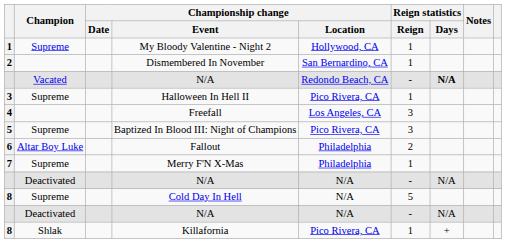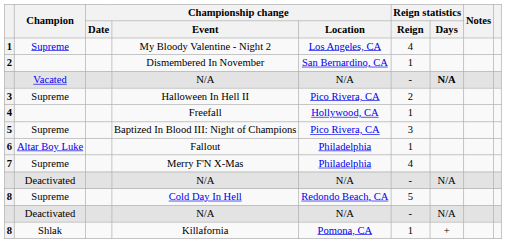 <table class="wikitable sortable" style="text-align: center">
 <tr>
 <th rowspan=2></th>
 <th rowspan=2>Champion</th>
 <th colspan=3>Championship change</th>
 <th colspan=2>Reign statistics</th>
 <th rowspan=2>Notes</th>
 <th rowspan=2></th>
 </tr>
 <tr>
 <th>Date</th>
 <th>Event</th>
 <th>Location</th>
 <th>Reign</th>
 <th>Days</th>
 </tr>
 <tr>
 <th>1</th>
 <td><a href='#'>Supreme</a></td>
 <td></td>
 <td>My Bloody Valentine - Night 2</td>
-<td><a href='#'>Hollywood, CA</a></td>
-<td>1</td>
+<td><a href='#'>Los Angeles, CA</a></td>
+<td>4</td>
 <td></td>
 <td align="left"></td>
 <td></td>
 </tr>
 <tr>
 <th>2</th>
 <td></td>
 <td></td>
 <td>Dismembered In November</td>
 <td><a href='#'>San Bernardino, CA</a></td>
 <td>1</td>
 <td></td>
 <td align="left"></td>
 <td></td>
 </tr>
 <tr style="background-color:#e3e3e3">
 <td></td>
 <td><a href='#'>Vacated</a></td>
 <td></td>
 <td>N/A</td>
-<td><a href='#'>Redondo Beach, CA</a></td>
+<td>N/A</td>
 <td>-</td>
 <td><strong>N/A</strong></td>
 <td align="left"></td>
 <td> </td>
 </tr>
 <tr>
 <th>3</th>
 <td>Supreme</td>
 <td></td>
 <td>Halloween In Hell II</td>
 <td><a href='#'>Pico Rivera, CA</a></td>
-<td>1</td>
+<td>2</td>
 <td></td>
 <td align="left"></td>
 <td></td>
 </tr>
 <tr>
 <th>4</th>
 <td></td>
 <td></td>
 <td>Freefall</td>
-<td><a href='#'>Los Angeles, CA</a></td>
-<td>3</td>
+<td><a href='#'>Hollywood, CA</a></td>
+<td>1</td>
 <td></td>
 <td align="left"></td>
 <td></td>
 </tr>
 <tr>
 <th>5</th>
 <td>Supreme</td>
 <td></td>
 <td>Baptized In Blood III: Night of Champions</td>
 <td><a href='#'>Pico Rivera, CA</a></td>
 <td>3</td>
 <td></td>
 <td align="left"></td>
 <td></td>
 </tr>
 <tr>
 <th>6</th>
 <td><a href='#'>Altar Boy Luke</a></td>
 <td></td>
 <td>Fallout</td>
 <td><a href='#'>Philadelphia</a></td>
-<td>2</td>
+<td>1</td>
 <td></td>
 <td align="left"></td>
 <td></td>
 </tr>
 <tr>
 <th>7</th>
 <td>Supreme</td>
 <td></td>
 <td>Merry F'N X-Mas</td>
 <td><a href='#'>Philadelphia</a></td>
-<td>1</td>
+<td>4</td>
 <td></td>
 <td align="left"></td>
 <td></td>
 </tr>
 <tr style="background-color:#e3e3e3">
 <td></td>
 <td>Deactivated</td>
 <td></td>
 <td>N/A</td>
 <td>N/A</td>
 <td>-</td>
 <td>N/A</td>
 <td align="left"></td>
 <td> </td>
 </tr>
 <tr>
 <th>8</th>
 <td>Supreme</td>
 <td></td>
 <td><a href='#'>Cold Day In Hell</a></td>
-<td>N/A</td>
+<td><a href='#'>Redondo Beach, CA</a></td>
 <td>5</td>
 <td></td>
 <td align="left"></td>
 <td></td>
 </tr>
 <tr style="background-color:#e3e3e3">
 <td></td>
 <td>Deactivated</td>
 <td></td>
 <td>N/A</td>
 <td>N/A</td>
 <td>-</td>
 <td>N/A</td>
 <td align="left"></td>
 <td> </td>
 </tr>
 <tr>
 <th>8</th>
 <td>Shlak</td>
 <td></td>
 <td>Killafornia</td>
-<td><a href='#'>Pico Rivera, CA</a></td>
+<td><a href='#'>Pomona, CA</a></td>
 <td>1</td>
 <td>+</td>
 <td align="left"></td>
 <td></td>
 </tr>
 </table>
